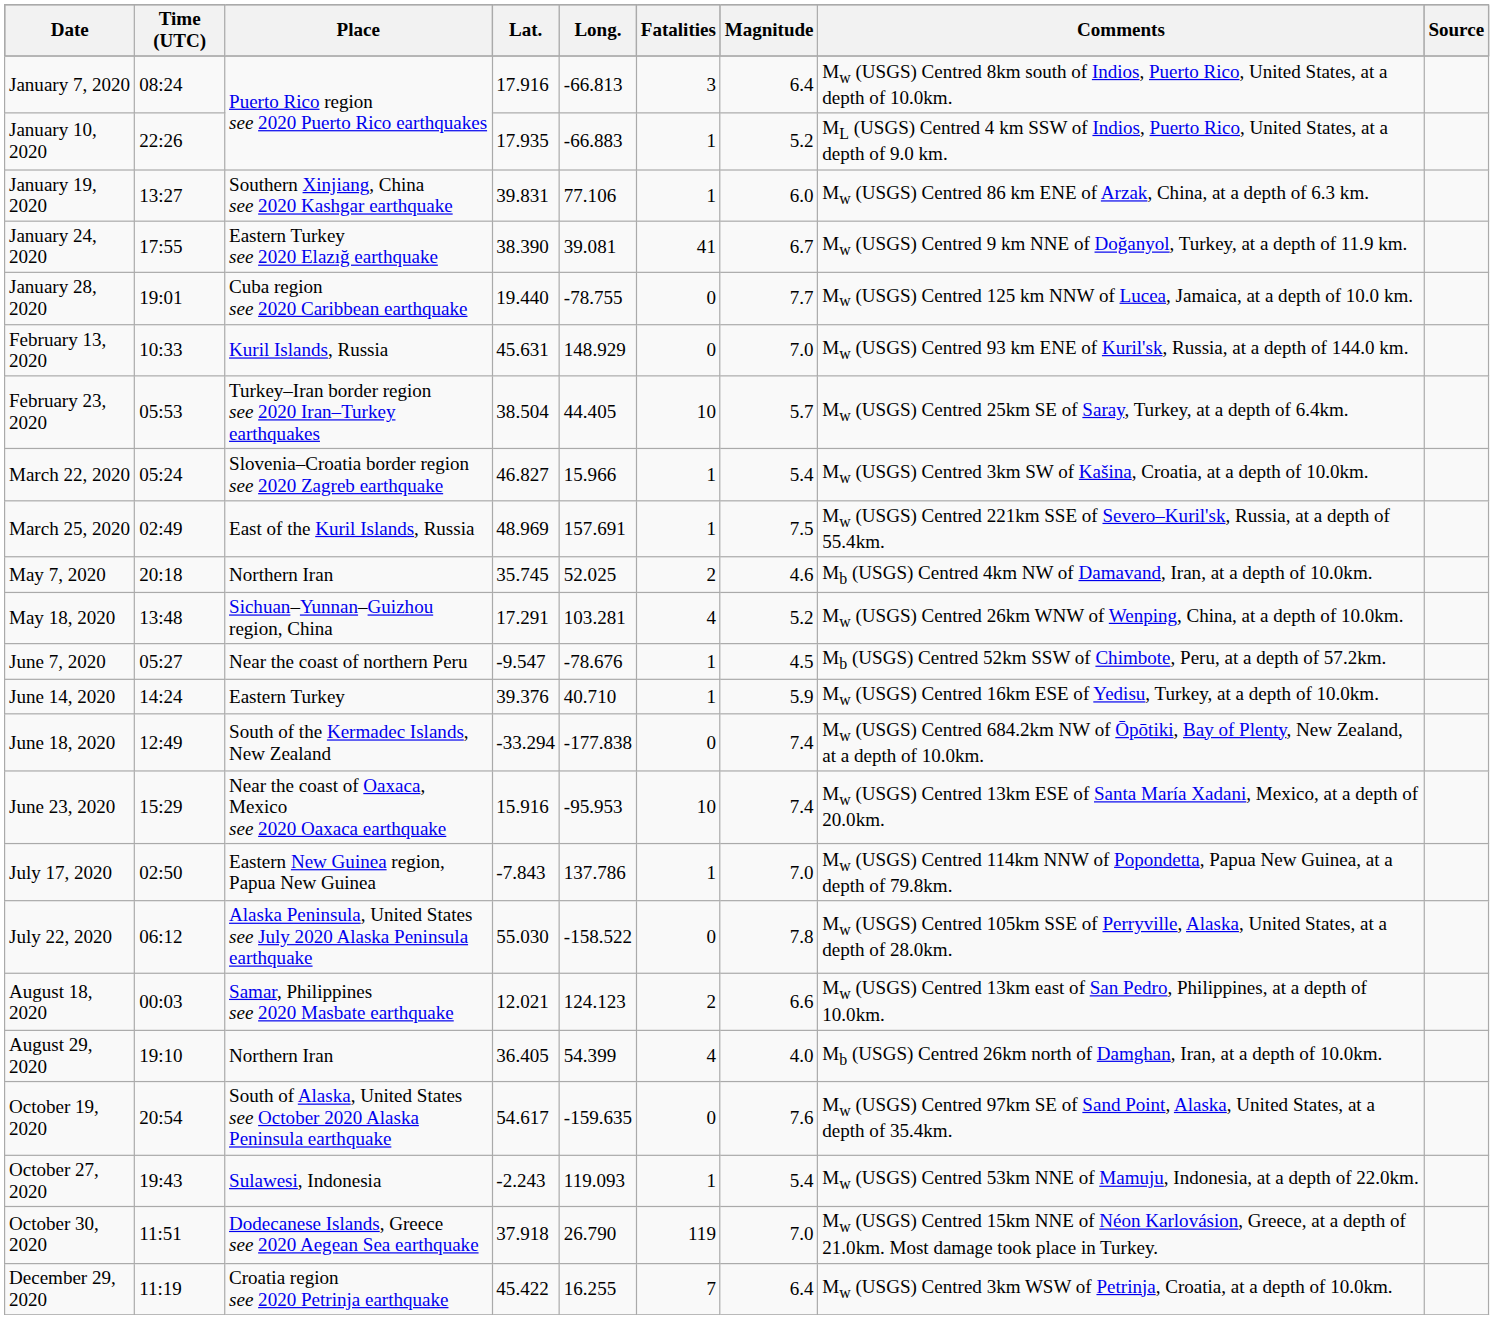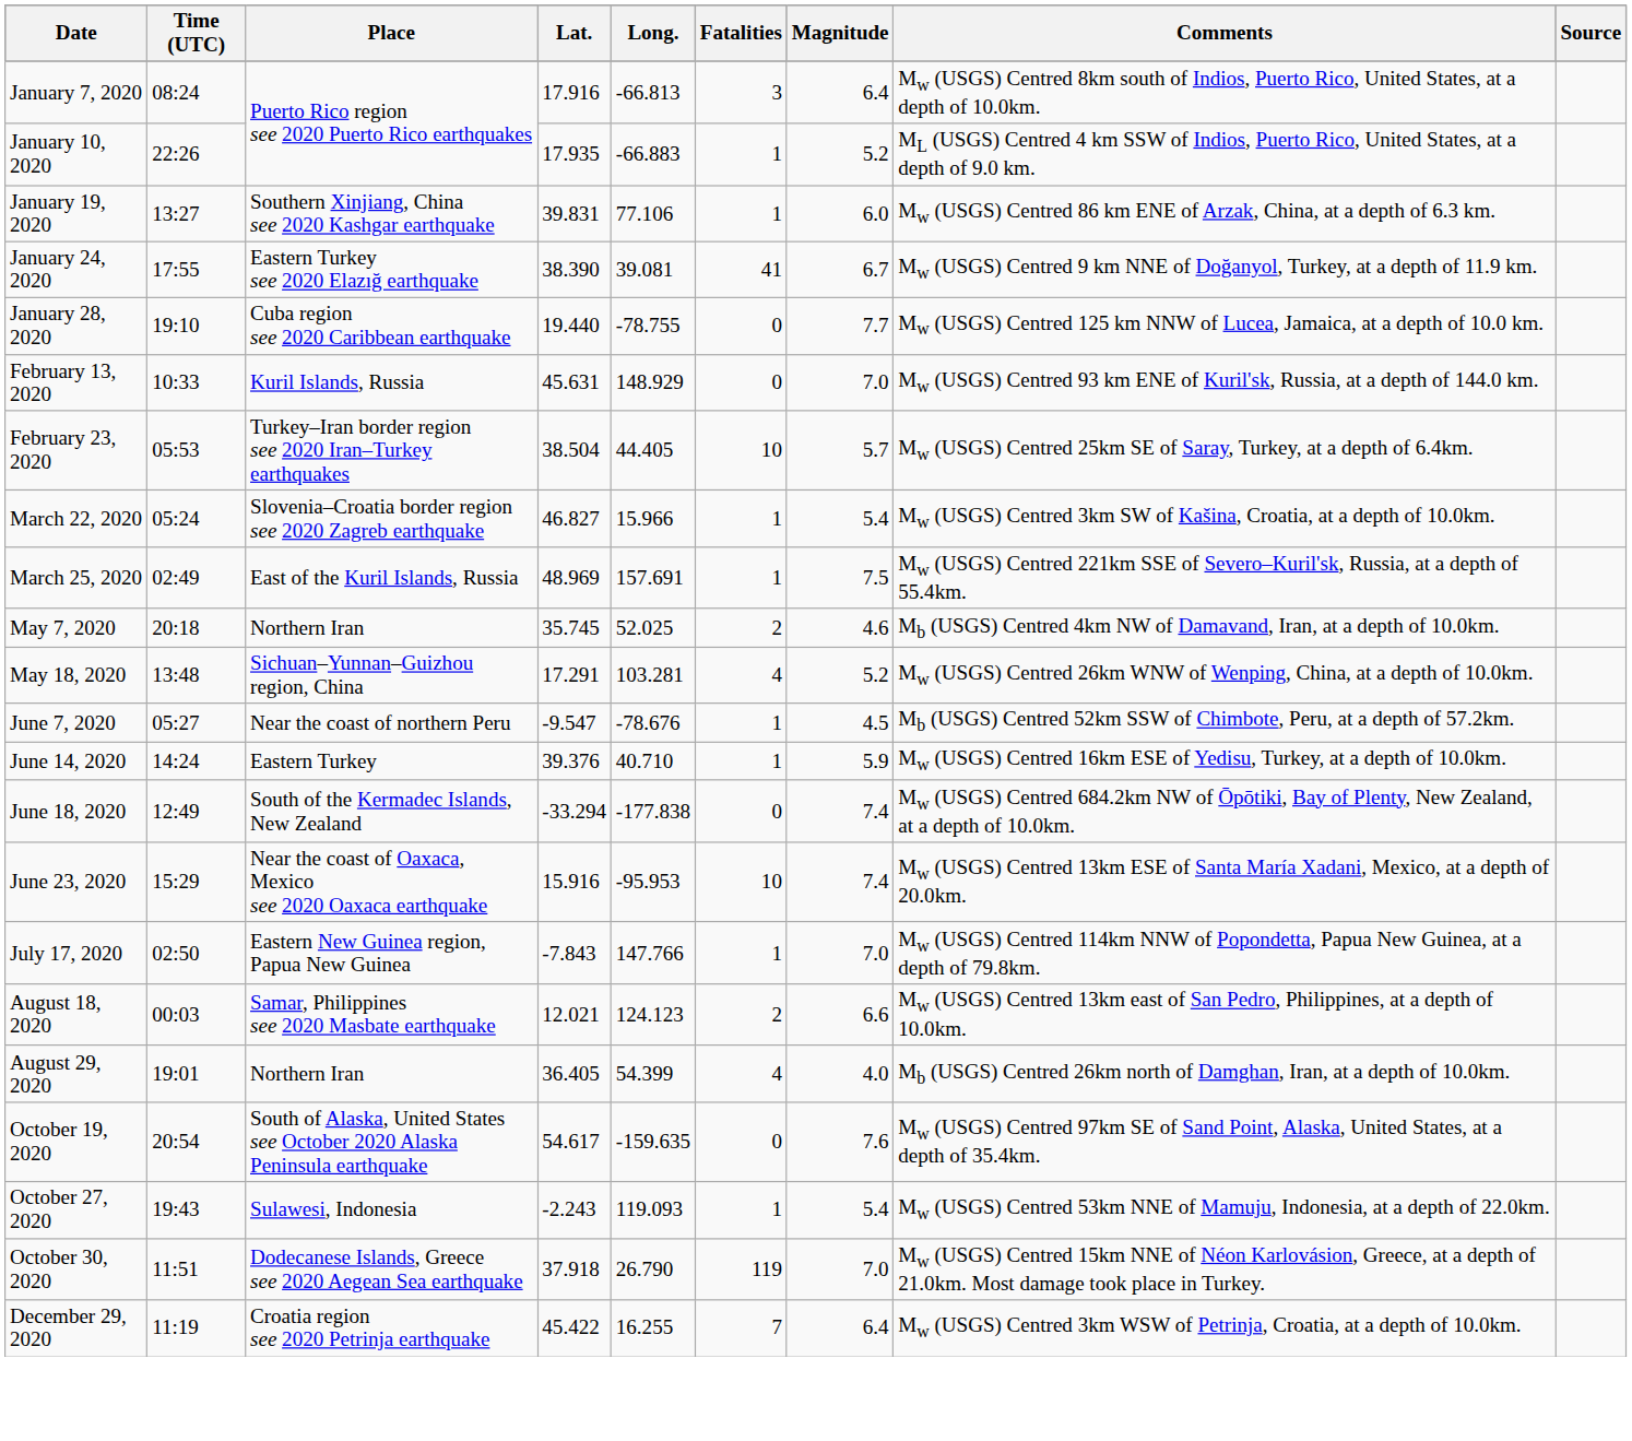 <table class="wikitable sortable">
 <tr style="background:black;">
 <th>Date</th>
 <th>Time (UTC)</th>
 <th>Place</th>
 <th>Lat.</th>
 <th>Long.</th>
 <th>Fatalities</th>
 <th>Magnitude</th>
 <th>Comments</th>
 <th>Source</th>
 </tr>
 <tr>
 <td>January 7, 2020</td>
 <td>08:24</td>
 <td rowspan="2"> <a href='#'>Puerto Rico</a> region<br> <em>see</em> <a href='#'>2020 Puerto Rico earthquakes</a></td>
 <td>17.916</td>
 <td>-66.813</td>
 <td style="text-align:right;">3</td>
 <td style="text-align:right;">6.4</td>
 <td>M<sub>w</sub> (USGS) Centred 8km south of <a href='#'>Indios</a>, <a href='#'>Puerto Rico</a>, United States, at a depth of 10.0km.</td>
 <td style="text-align:right;"></td>
 </tr>
 <tr>
 <td>January 10, 2020</td>
 <td>22:26</td>
 <td>17.935</td>
 <td>-66.883</td>
 <td style="text-align:right;">1</td>
 <td style="text-align:right;">5.2</td>
 <td>M<sub>L</sub> (USGS) Centred 4 km SSW of <a href='#'>Indios</a>, <a href='#'>Puerto Rico</a>, United States, at a depth of 9.0 km.</td>
 <td style="text-align:right;"></td>
 </tr>
 <tr>
 <td>January 19, 2020</td>
 <td>13:27</td>
 <td> Southern <a href='#'>Xinjiang</a>, China<br> <em>see</em> <a href='#'>2020 Kashgar earthquake</a></td>
 <td>39.831</td>
 <td>77.106</td>
 <td style="text-align:right;">1</td>
 <td style="text-align:right;">6.0</td>
 <td>M<sub>w</sub> (USGS) Centred 86 km ENE of <a href='#'>Arzak</a>, China, at a depth of 6.3 km.</td>
 <td style="text-align:right;"></td>
 </tr>
 <tr>
 <td>January 24, 2020</td>
 <td>17:55</td>
 <td> Eastern Turkey<br> <em>see</em> <a href='#'>2020 Elazığ earthquake</a></td>
 <td>38.390</td>
 <td>39.081</td>
 <td style="text-align:right;">41</td>
 <td style="text-align:right;">6.7</td>
 <td>M<sub>w</sub> (USGS) Centred 9 km NNE of <a href='#'>Doğanyol</a>, Turkey, at a depth of 11.9 km.</td>
 <td style="text-align:right;"></td>
 </tr>
 <tr>
 <td>January 28, 2020</td>
-<td>19:01</td>
+<td>19:10</td>
 <td> Cuba region<br> <em>see</em> <a href='#'>2020 Caribbean earthquake</a></td>
 <td>19.440</td>
 <td>-78.755</td>
 <td style="text-align:right;">0</td>
 <td style="text-align:right;">7.7</td>
 <td>M<sub>w</sub> (USGS) Centred 125 km NNW of <a href='#'>Lucea</a>, Jamaica, at a depth of 10.0 km.</td>
 <td style="text-align:right;"></td>
 </tr>
 <tr>
 <td>February 13, 2020</td>
 <td>10:33</td>
 <td> <a href='#'>Kuril Islands</a>, Russia</td>
 <td>45.631</td>
 <td>148.929</td>
 <td style="text-align:right;">0</td>
 <td style="text-align:right;">7.0</td>
 <td>M<sub>w</sub> (USGS) Centred 93 km ENE of <a href='#'>Kuril'sk</a>, Russia, at a depth of 144.0 km.</td>
 <td style="text-align:right;"></td>
 </tr>
 <tr>
 <td>February 23, 2020</td>
 <td>05:53</td>
 <td> Turkey–Iran border region<br> <em>see</em> <a href='#'>2020 Iran–Turkey earthquakes</a></td>
 <td>38.504</td>
 <td>44.405</td>
 <td style="text-align:right;">10</td>
 <td style="text-align:right;">5.7</td>
 <td>M<sub>w</sub> (USGS) Centred 25km SE of <a href='#'>Saray</a>, Turkey, at a depth of 6.4km.</td>
 <td style="text-align:right;"></td>
 </tr>
 <tr>
 <td>March 22, 2020</td>
 <td>05:24</td>
 <td> Slovenia–Croatia border region<br> <em>see</em> <a href='#'>2020 Zagreb earthquake</a></td>
 <td>46.827</td>
 <td>15.966</td>
 <td style="text-align:right;">1</td>
 <td style="text-align:right;">5.4</td>
 <td>M<sub>w</sub> (USGS) Centred 3km SW of <a href='#'>Kašina</a>, Croatia, at a depth of 10.0km.</td>
 <td style="text-align:right;"></td>
 </tr>
 <tr>
 <td>March 25, 2020</td>
 <td>02:49</td>
 <td> East of the <a href='#'>Kuril Islands</a>, Russia</td>
 <td>48.969</td>
 <td>157.691</td>
 <td style="text-align:right;">1</td>
 <td style="text-align:right;">7.5</td>
 <td>M<sub>w</sub> (USGS) Centred 221km SSE of <a href='#'>Severo–Kuril'sk</a>, Russia, at a depth of 55.4km.</td>
 <td style="text-align:right;"></td>
 </tr>
 <tr>
 <td>May 7, 2020</td>
 <td>20:18</td>
 <td> Northern Iran</td>
 <td>35.745</td>
 <td>52.025</td>
 <td style="text-align:right;">2</td>
 <td style="text-align:right;">4.6</td>
 <td>M<sub>b</sub> (USGS) Centred 4km NW of <a href='#'>Damavand</a>, Iran, at a depth of 10.0km.</td>
 <td style="text-align:right;"></td>
 </tr>
 <tr>
 <td>May 18, 2020</td>
 <td>13:48</td>
 <td> <a href='#'>Sichuan</a>–<a href='#'>Yunnan</a>–<a href='#'>Guizhou</a> region, China</td>
 <td>17.291</td>
 <td>103.281</td>
 <td style="text-align:right;">4</td>
 <td style="text-align:right;">5.2</td>
 <td>M<sub>w</sub> (USGS) Centred 26km WNW of <a href='#'>Wenping</a>, China, at a depth of 10.0km.</td>
 <td style="text-align:right;"></td>
 </tr>
 <tr>
 <td>June 7, 2020</td>
 <td>05:27</td>
 <td> Near the coast of northern Peru</td>
 <td>-9.547</td>
 <td>-78.676</td>
 <td style="text-align:right;">1</td>
 <td style="text-align:right;">4.5</td>
 <td>M<sub>b</sub> (USGS) Centred 52km SSW of <a href='#'>Chimbote</a>, Peru, at a depth of 57.2km.</td>
 <td style="text-align:right;"></td>
 </tr>
 <tr>
 <td>June 14, 2020</td>
 <td>14:24</td>
 <td> Eastern Turkey</td>
 <td>39.376</td>
 <td>40.710</td>
 <td style="text-align:right;">1</td>
 <td style="text-align:right;">5.9</td>
 <td>M<sub>w</sub> (USGS) Centred 16km ESE of <a href='#'>Yedisu</a>, Turkey, at a depth of 10.0km.</td>
 <td style="text-align:right;"></td>
 </tr>
 <tr>
 <td>June 18, 2020</td>
 <td>12:49</td>
 <td>South of the <a href='#'>Kermadec Islands</a>, New Zealand</td>
 <td>-33.294</td>
 <td>-177.838</td>
 <td style="text-align:right;">0</td>
 <td style="text-align:right;">7.4</td>
 <td>M<sub>w</sub> (USGS) Centred 684.2km NW of <a href='#'>Ōpōtiki</a>, <a href='#'>Bay of Plenty</a>, New Zealand, at a depth of 10.0km.</td>
 <td style="text-align:right;"></td>
 </tr>
 <tr>
 <td>June 23, 2020</td>
 <td>15:29</td>
 <td> Near the coast of <a href='#'>Oaxaca</a>, Mexico<br> <em>see</em> <a href='#'>2020 Oaxaca earthquake</a></td>
 <td>15.916</td>
 <td>-95.953</td>
 <td style="text-align:right;">10</td>
 <td style="text-align:right;">7.4</td>
 <td>M<sub>w</sub> (USGS) Centred 13km ESE of <a href='#'>Santa María Xadani</a>, Mexico, at a depth of 20.0km.</td>
 <td style="text-align:right;"></td>
 </tr>
 <tr>
 <td>July 17, 2020</td>
 <td>02:50</td>
 <td> Eastern <a href='#'>New Guinea</a> region, Papua New Guinea</td>
 <td>-7.843</td>
-<td>137.786</td>
+<td>147.766</td>
 <td style="text-align:right;">1</td>
 <td style="text-align:right;">7.0</td>
 <td>M<sub>w</sub> (USGS) Centred 114km NNW of <a href='#'>Popondetta</a>, Papua New Guinea, at a depth of 79.8km.</td>
-<td style="text-align:right;"></td>
-</tr>
-<tr>
-<td>July 22, 2020</td>
-<td>06:12</td>
-<td> <a href='#'>Alaska Peninsula</a>, United States<br> <em>see</em> <a href='#'>July 2020 Alaska Peninsula earthquake</a></td>
-<td>55.030</td>
-<td>-158.522</td>
-<td style="text-align:right;">0</td>
-<td style="text-align:right;">7.8</td>
-<td>M<sub>w</sub> (USGS) Centred 105km SSE of <a href='#'>Perryville</a>, <a href='#'>Alaska</a>, United States, at a depth of 28.0km.</td>
 <td style="text-align:right;"></td>
 </tr>
 <tr>
 <td>August 18, 2020</td>
 <td>00:03</td>
 <td> <a href='#'>Samar</a>, Philippines<br> <em>see</em> <a href='#'>2020 Masbate earthquake</a></td>
 <td>12.021</td>
 <td>124.123</td>
 <td style="text-align:right;">2</td>
 <td style="text-align:right;">6.6</td>
 <td>M<sub>w</sub> (USGS) Centred 13km east of <a href='#'>San Pedro</a>, Philippines, at a depth of 10.0km.</td>
 <td style="text-align:right;"></td>
 </tr>
 <tr>
 <td>August 29, 2020</td>
-<td>19:10</td>
+<td>19:01</td>
 <td> Northern Iran</td>
 <td>36.405</td>
 <td>54.399</td>
 <td style="text-align:right;">4</td>
 <td style="text-align:right;">4.0</td>
 <td>M<sub>b</sub> (USGS) Centred 26km north of <a href='#'>Damghan</a>, Iran, at a depth of 10.0km.</td>
 <td style="text-align:right;"></td>
 </tr>
 <tr>
 <td>October 19, 2020</td>
 <td>20:54</td>
 <td> South of <a href='#'>Alaska</a>, United States<br> <em>see</em> <a href='#'>October 2020 Alaska Peninsula earthquake</a></td>
 <td>54.617</td>
 <td>-159.635</td>
 <td style="text-align:right;">0</td>
 <td style="text-align:right;">7.6</td>
 <td>M<sub>w</sub> (USGS) Centred 97km SE of <a href='#'>Sand Point</a>, <a href='#'>Alaska</a>, United States, at a depth of 35.4km.</td>
 <td style="text-align:right;"></td>
 </tr>
 <tr>
 <td>October 27, 2020</td>
 <td>19:43</td>
 <td> <a href='#'>Sulawesi</a>, Indonesia</td>
 <td>-2.243</td>
 <td>119.093</td>
 <td style="text-align:right;">1</td>
 <td style="text-align:right;">5.4</td>
 <td>M<sub>w</sub> (USGS) Centred 53km NNE of <a href='#'>Mamuju</a>, Indonesia, at a depth of 22.0km.</td>
 <td style="text-align:right;"></td>
 </tr>
 <tr>
 <td>October 30, 2020</td>
 <td>11:51</td>
 <td> <a href='#'>Dodecanese Islands</a>, Greece<br> <em>see</em> <a href='#'>2020 Aegean Sea earthquake</a></td>
 <td>37.918</td>
 <td>26.790</td>
 <td style="text-align:right;">119</td>
 <td style="text-align:right;">7.0</td>
 <td>M<sub>w</sub> (USGS) Centred 15km NNE of <a href='#'>Néon Karlovásion</a>, Greece, at a depth of 21.0km. Most damage took place in Turkey.</td>
 <td style="text-align:right;"></td>
 </tr>
 <tr>
 <td>December 29, 2020</td>
 <td>11:19</td>
 <td> Croatia region<br> <em>see</em> <a href='#'>2020 Petrinja earthquake</a></td>
 <td>45.422</td>
 <td>16.255</td>
 <td style="text-align:right;">7</td>
 <td style="text-align:right;">6.4</td>
 <td>M<sub>w</sub> (USGS) Centred 3km WSW of <a href='#'>Petrinja</a>, Croatia, at a depth of 10.0km.</td>
 <td style="text-align:right;"></td>
 </tr>
 </table>
